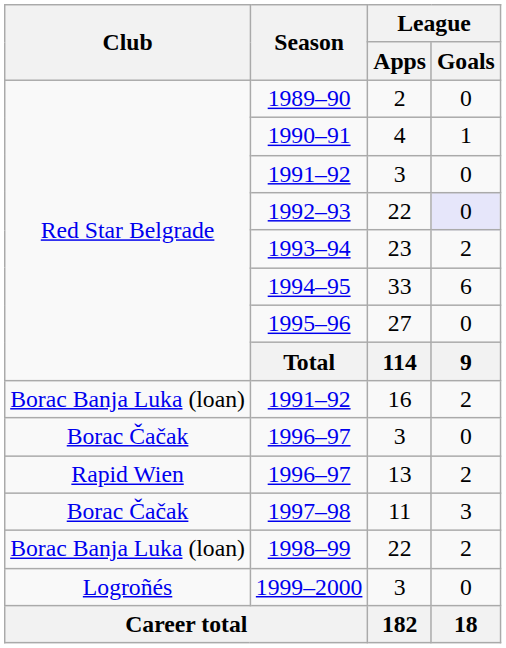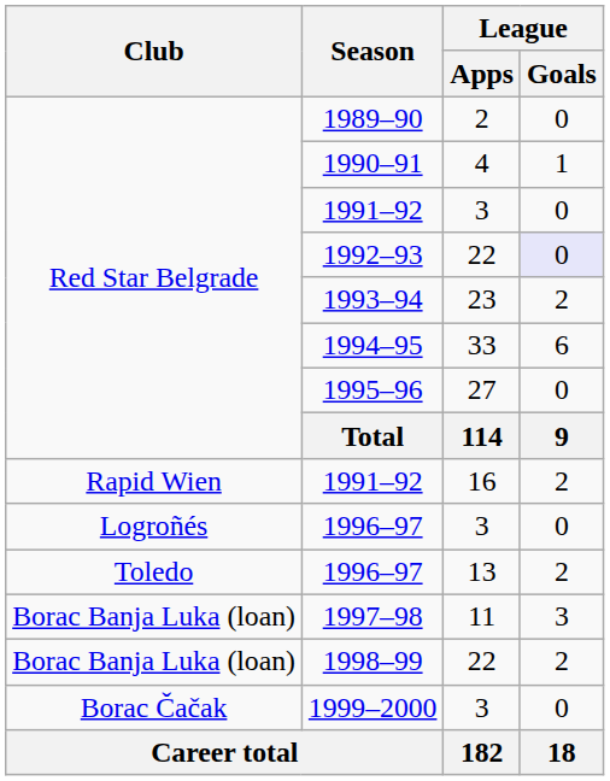 <table class="wikitable" style="text-align:center">
 <tr>
 <th rowspan="2">Club</th>
 <th rowspan="2">Season</th>
 <th colspan="2">League</th>
 </tr>
 <tr>
 <th>Apps</th>
 <th>Goals</th>
 </tr>
 <tr>
 <td rowspan="8"><a href='#'>Red Star Belgrade</a></td>
 <td><a href='#'>1989–90</a></td>
 <td>2</td>
 <td>0</td>
 </tr>
 <tr>
 <td><a href='#'>1990–91</a></td>
 <td>4</td>
 <td>1</td>
 </tr>
 <tr>
 <td><a href='#'>1991–92</a></td>
 <td>3</td>
 <td>0</td>
 </tr>
 <tr>
 <td><a href='#'>1992–93</a></td>
 <td>22</td>
 <td style="background: lavender;">0</td>
 </tr>
 <tr>
 <td><a href='#'>1993–94</a></td>
 <td>23</td>
 <td>2</td>
 </tr>
 <tr>
 <td><a href='#'>1994–95</a></td>
 <td>33</td>
 <td>6</td>
 </tr>
 <tr>
 <td><a href='#'>1995–96</a></td>
 <td>27</td>
 <td>0</td>
 </tr>
 <tr>
 <th>Total</th>
 <th>114</th>
 <th>9</th>
 </tr>
 <tr>
-<td><a href='#'>Borac Banja Luka</a> (loan)</td>
+<td><a href='#'>Rapid Wien</a></td>
 <td><a href='#'>1991–92</a></td>
 <td>16</td>
 <td>2</td>
 </tr>
 <tr>
-<td><a href='#'>Borac Čačak</a></td>
+<td><a href='#'>Logroñés</a></td>
 <td><a href='#'>1996–97</a></td>
 <td>3</td>
 <td>0</td>
 </tr>
 <tr>
-<td><a href='#'>Rapid Wien</a></td>
+<td><a href='#'>Toledo</a></td>
 <td><a href='#'>1996–97</a></td>
 <td>13</td>
 <td>2</td>
 </tr>
 <tr>
-<td><a href='#'>Borac Čačak</a></td>
+<td><a href='#'>Borac Banja Luka</a> (loan)</td>
 <td><a href='#'>1997–98</a></td>
 <td>11</td>
 <td>3</td>
 </tr>
 <tr>
 <td><a href='#'>Borac Banja Luka</a> (loan)</td>
 <td><a href='#'>1998–99</a></td>
 <td>22</td>
 <td>2</td>
 </tr>
 <tr>
-<td><a href='#'>Logroñés</a></td>
+<td><a href='#'>Borac Čačak</a></td>
 <td><a href='#'>1999–2000</a></td>
 <td>3</td>
 <td>0</td>
 </tr>
 <tr>
 <th colspan="2">Career total</th>
 <th>182</th>
 <th>18</th>
 </tr>
 </table>
